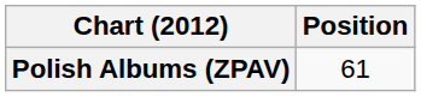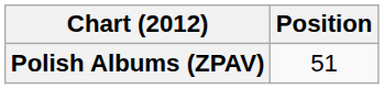 <table class="wikitable plainrowheaders" style="text-align:center">
 <tr>
 <th scope="col">Chart (2012)</th>
 <th scope="col">Position</th>
 </tr>
 <tr>
 <th scope="row">Polish Albums (ZPAV)</th>
-<td>61</td>
+<td>51</td>
 </tr>
 </table>
